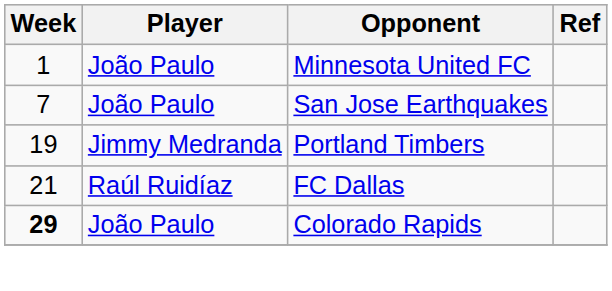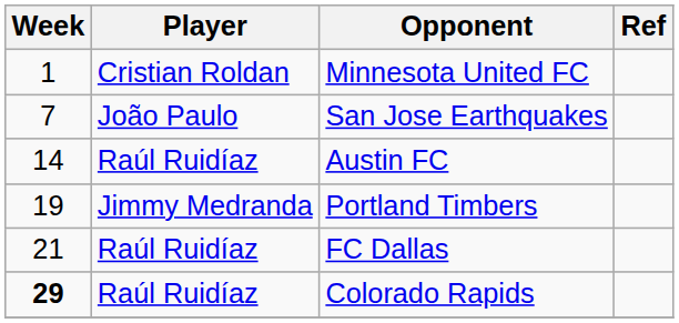 <table class=wikitable>
 <tr>
 <th>Week</th>
 <th>Player</th>
 <th>Opponent</th>
 <th>Ref</th>
 </tr>
 <tr>
 <td align=center>1</td>
-<td> <a href='#'>João Paulo</a></td>
+<td> <a href='#'>Cristian Roldan</a></td>
 <td><a href='#'>Minnesota United FC</a></td>
 <td style="text-align: center;"></td>
 </tr>
 <tr>
 <td align=center>7</td>
 <td> <a href='#'>João Paulo</a></td>
 <td><a href='#'>San Jose Earthquakes</a></td>
+<td style="text-align: center;"></td>
+</tr>
+<tr>
+<td align=center>14</td>
+<td> <a href='#'>Raúl Ruidíaz</a></td>
+<td><a href='#'>Austin FC</a></td>
 <td style="text-align: center;"></td>
 </tr>
 <tr>
 <td align=center>19</td>
 <td> <a href='#'>Jimmy Medranda</a></td>
 <td><a href='#'>Portland Timbers</a></td>
 <td style="text-align: center;"></td>
 </tr>
 <tr>
 <td align=center>21</td>
 <td> <a href='#'>Raúl Ruidíaz</a></td>
 <td><a href='#'>FC Dallas</a></td>
 <td style="text-align: center;"></td>
 </tr>
 <tr>
 <td align=center><strong>29</strong></td>
-<td> <a href='#'>João Paulo</a></td>
+<td> <a href='#'>Raúl Ruidíaz</a></td>
 <td><a href='#'>Colorado Rapids</a></td>
 <td style="text-align: center;"></td>
 </tr>
 <tr>
 </tr>
 </table>
